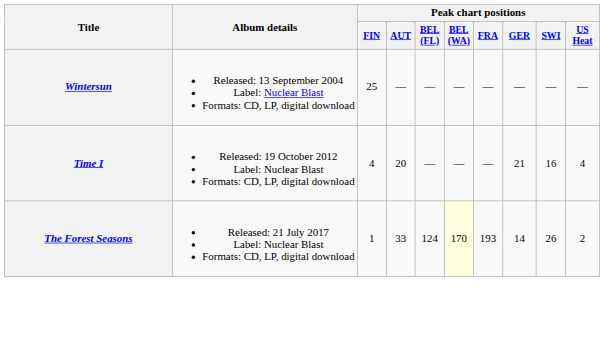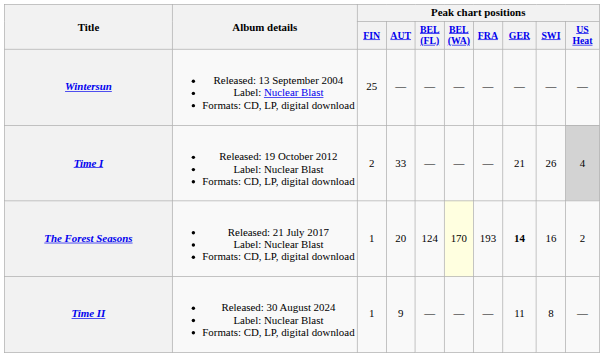 <table class="wikitable plainrowheaders" style="text-align:center;">
 <tr>
 <th scope="col" rowspan="2" style="width:15em;">Title</th>
 <th scope="col" rowspan="2">Album details</th>
 <th scope="col" colspan="8">Peak chart positions</th>
 </tr>
 <tr>
 <th scope="col" style="width:2.5em;font-size:90%;"><a href='#'>FIN</a><br></th>
 <th scope="col" style="width:2.5em;font-size:90%;"><a href='#'>AUT</a><br></th>
 <th scope="col" style="width:2.5em;font-size:90%;"><a href='#'>BEL<br>(FL)</a><br></th>
 <th scope="col" style="width:2.5em;font-size:90%;"><a href='#'>BEL<br>(WA)</a><br></th>
 <th scope="col" style="width:2.5em;font-size:90%;"><a href='#'>FRA</a><br></th>
 <th scope="col" style="width:3em;font-size:90%;"><a href='#'>GER</a><br></th>
 <th scope="col" style="width:2.5em;font-size:90%;"><a href='#'>SWI</a><br></th>
 <th scope="col" style="width:3em;font-size:90%;"><a href='#'>US Heat</a><br></th>
 </tr>
 <tr>
 <th scope="row"><em><a href='#'>Wintersun</a></em></th>
 <td><br><ul><li>Released: 13 September 2004</li><li>Label: <a href='#'>Nuclear Blast</a></li><li>Formats: CD, LP, digital download</li></ul></td>
 <td style="text-align:center;">25<br></td>
 <td style="text-align:center;">—</td>
 <td style="text-align:center;">—</td>
 <td style="text-align:center;">—</td>
 <td style="text-align:center;">—</td>
 <td style="text-align:center;">—</td>
 <td style="text-align:center;">—</td>
 <td style="text-align:center;">—</td>
 </tr>
 <tr>
 <th scope="row"><em><a href='#'>Time I</a></em></th>
 <td><br><ul><li>Released: 19 October 2012</li><li>Label: Nuclear Blast</li><li>Formats: CD, LP, digital download</li></ul></td>
-<td style="text-align:center;">4</td>
-<td style="text-align:center;">20</td>
+<td style="text-align:center;">2</td>
+<td style="text-align:center;">33</td>
 <td style="text-align:center;">—</td>
 <td style="text-align:center;">—</td>
 <td style="text-align:center;">—</td>
 <td style="text-align:center;">21</td>
-<td style="text-align:center;">16</td>
-<td style="text-align:center;">4</td>
+<td style="text-align:center;">26</td>
+<td style="background: lightgrey; text-align:center;">4</td>
 </tr>
 <tr>
 <th scope="row"><em><a href='#'>The Forest Seasons</a></em></th>
 <td><br><ul><li>Released: 21 July 2017</li><li>Label: Nuclear Blast</li><li>Formats: CD, LP, digital download</li></ul></td>
 <td style="text-align:center;">1</td>
-<td style="text-align:center;">33</td>
+<td style="text-align:center;">20</td>
 <td style="text-align:center;">124</td>
 <td style="background: lightyellow; text-align:center;">170</td>
 <td style="text-align:center;">193</td>
-<td style="text-align:center;">14</td>
-<td style="text-align:center;">26</td>
+<td style="text-align:center;"><strong>14</strong></td>
+<td style="text-align:center;">16</td>
 <td style="text-align:center;">2</td>
 </tr>
+<tr>
+<th scope="row"><em><a href='#'>Time II</a></em></th>
+<td><br><ul><li>Released: 30 August 2024</li><li>Label: Nuclear Blast</li><li>Formats: CD, LP, digital download</li></ul></td>
+<td style="text-align:center;">1</td>
+<td style="text-align:center;">9</td>
+<td style="text-align:center;">—</td>
+<td style="text-align:center;">—</td>
+<td style="text-align:center;">—</td>
+<td style="text-align:center;">11</td>
+<td style="text-align:center;">8</td>
+<td style="text-align:center;">—</td>
+</tr>
 </table>
